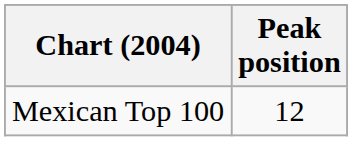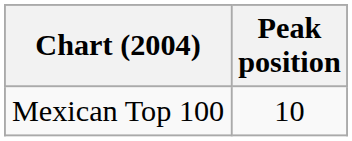 <table class="wikitable">
 <tr>
 <th align="left">Chart (2004)</th>
 <th align="left">Peak<br>position</th>
 </tr>
 <tr>
 <td align="left">Mexican Top 100</td>
-<td align="center">12</td>
+<td align="center">10</td>
 </tr>
 </table>
